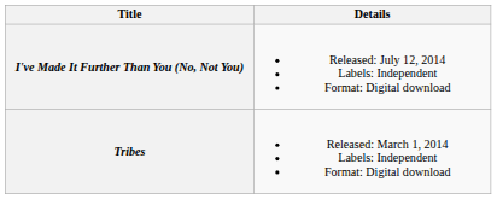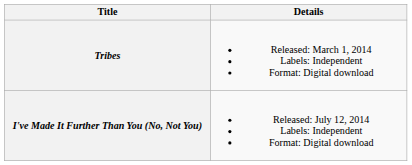 <table class="wikitable plainrowheaders" style="text-align:center;">
 <tr>
 <th scope="col" style="width:20em;">Title</th>
 <th scope="col" style="width:19em;">Details</th>
 </tr>
 <tr>
+<th scope="row"><em>Tribes</em></th>
+<td><br><ul><li>Released: March 1, 2014</li><li>Labels: Independent</li><li>Format: Digital download</li></ul></td>
+</tr>
+<tr>
 <th scope="row"><em>I've Made It Further Than You (No, Not You)</em></th>
 <td><br><ul><li>Released: July 12, 2014</li><li>Labels: Independent</li><li>Format: Digital download</li></ul></td>
 </tr>
-<tr>
-<th scope="row"><em>Tribes</em></th>
-<td><br><ul><li>Released: March 1, 2014</li><li>Labels: Independent</li><li>Format: Digital download</li></ul></td>
-</tr>
 </table>
